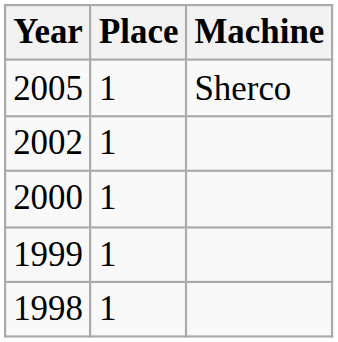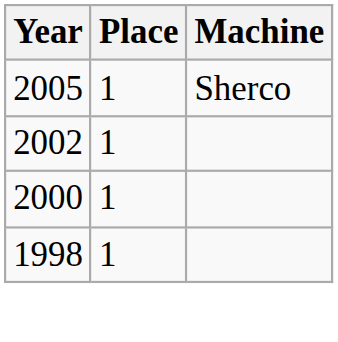 <table class="wikitable">
 <tr>
 <th>Year</th>
 <th>Place</th>
 <th>Machine</th>
 </tr>
 <tr>
 <td>2005</td>
 <td>1</td>
 <td>Sherco</td>
 </tr>
 <tr>
 <td>2002</td>
 <td>1</td>
 <td></td>
 </tr>
 <tr>
 <td>2000</td>
 <td>1</td>
 <td></td>
 </tr>
 <tr>
-<td>1999</td>
-<td>1</td>
-<td></td>
-</tr>
-<tr>
 <td>1998</td>
 <td>1</td>
 <td></td>
 </tr>
 </table>
